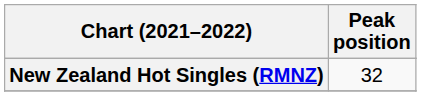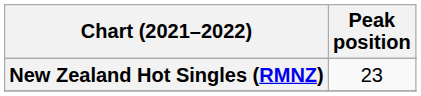 <table class="wikitable sortable plainrowheaders" style="text-align:center">
 <tr>
 <th scope="col">Chart (2021–2022)</th>
 <th scope="col">Peak<br>position</th>
 </tr>
 <tr>
 </tr>
 <tr>
 </tr>
 <tr>
 </tr>
 <tr>
 <th scope="row">New Zealand Hot Singles (<a href='#'>RMNZ</a>)</th>
-<td>32</td>
+<td>23</td>
 </tr>
 <tr>
 </tr>
 <tr>
 </tr>
 <tr>
 </tr>
 </table>
